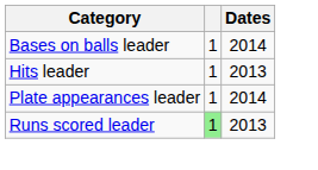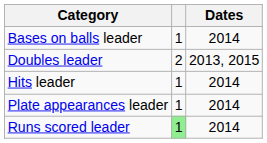 <table class="wikitable">
 <tr>
 <th>Category</th>
 <th></th>
 <th>Dates</th>
 </tr>
 <tr>
 <td><a href='#'>Bases on balls</a> leader</td>
 <td style="text-align:center;">1</td>
 <td style="text-align:center;">2014</td>
 </tr>
 <tr>
+<td><a href='#'>Doubles leader</a></td>
+<td style="text-align:center;">2</td>
+<td style="text-align:center;">2013, 2015</td>
+</tr>
+<tr>
 <td><a href='#'>Hits</a> leader</td>
 <td style="text-align:center;">1</td>
-<td style="text-align:center;">2013</td>
+<td style="text-align:center;">2014</td>
 </tr>
 <tr>
 <td><a href='#'>Plate appearances</a> leader</td>
 <td style="text-align:center;">1</td>
 <td style="text-align:center;">2014</td>
 </tr>
 <tr>
 <td><a href='#'>Runs scored leader</a></td>
 <td style="background: lightgreen; text-align:center;">1</td>
-<td style="text-align:center;">2013</td>
+<td style="text-align:center;">2014</td>
 </tr>
 </table>
